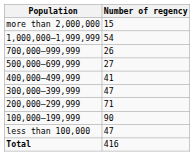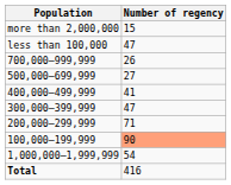 <table class="wikitable">
 <tr>
 <th>Population</th>
 <th>Number of regency</th>
 </tr>
 <tr>
 <td>more than 2,000,000</td>
 <td>15</td>
 </tr>
 <tr>
-<td>1,000,000–1,999,999</td>
-<td>54</td>
+<td>less than 100,000</td>
+<td>47</td>
 </tr>
 <tr>
 <td>700,000–999,999</td>
 <td>26</td>
 </tr>
 <tr>
 <td>500,000–699,999</td>
 <td>27</td>
 </tr>
 <tr>
 <td>400,000–499,999</td>
 <td>41</td>
 </tr>
 <tr>
 <td>300,000–399,999</td>
 <td>47</td>
 </tr>
 <tr>
 <td>200,000–299,999</td>
 <td>71</td>
 </tr>
 <tr>
 <td>100,000–199,999</td>
-<td>90</td>
+<td style="background: lightsalmon;">90</td>
 </tr>
 <tr>
-<td>less than 100,000</td>
-<td>47</td>
+<td>1,000,000–1,999,999</td>
+<td>54</td>
 </tr>
 <tr>
 <td><strong>Total</strong></td>
 <td>416</td>
 </tr>
 </table>
